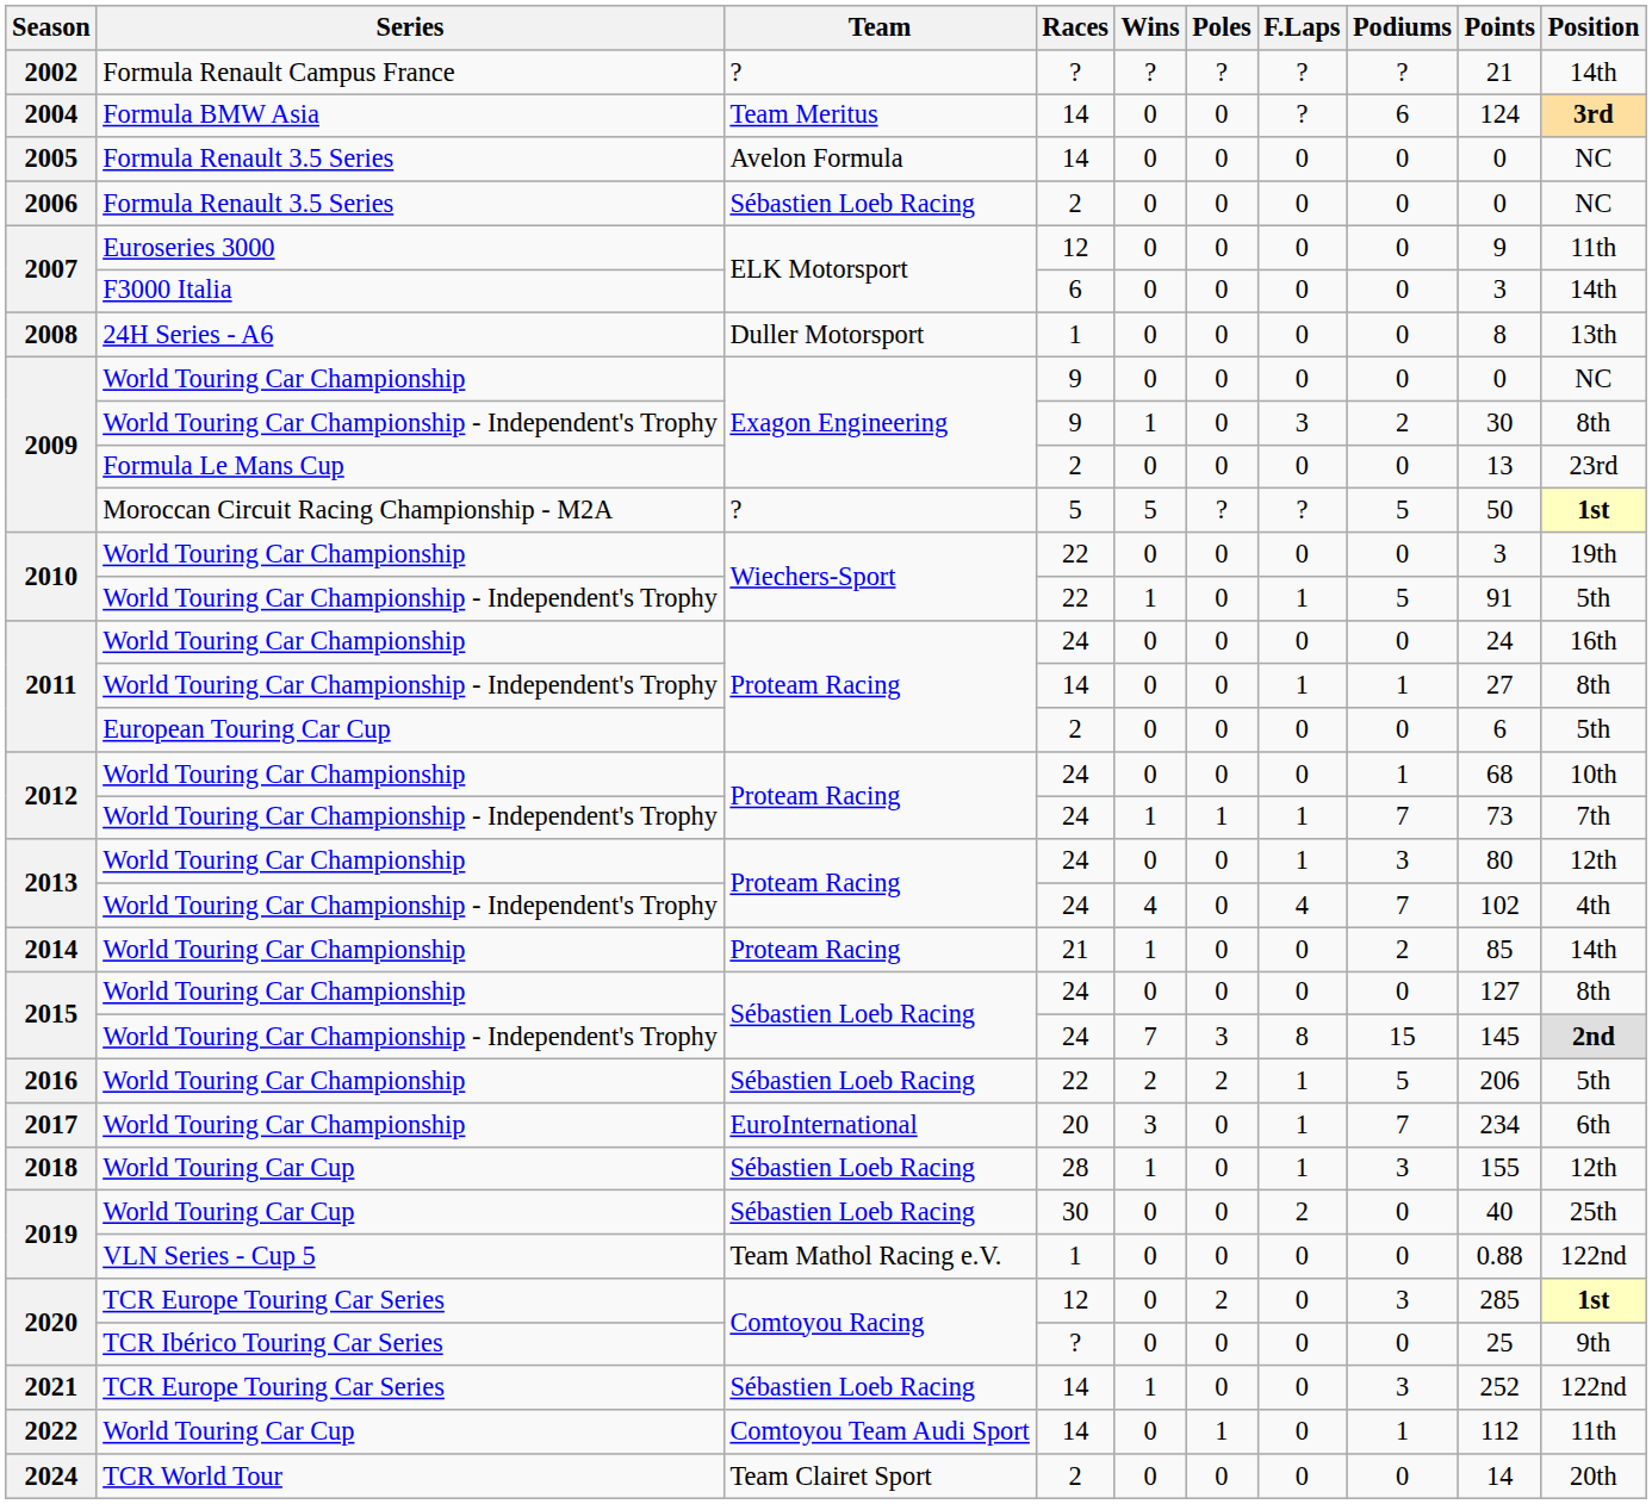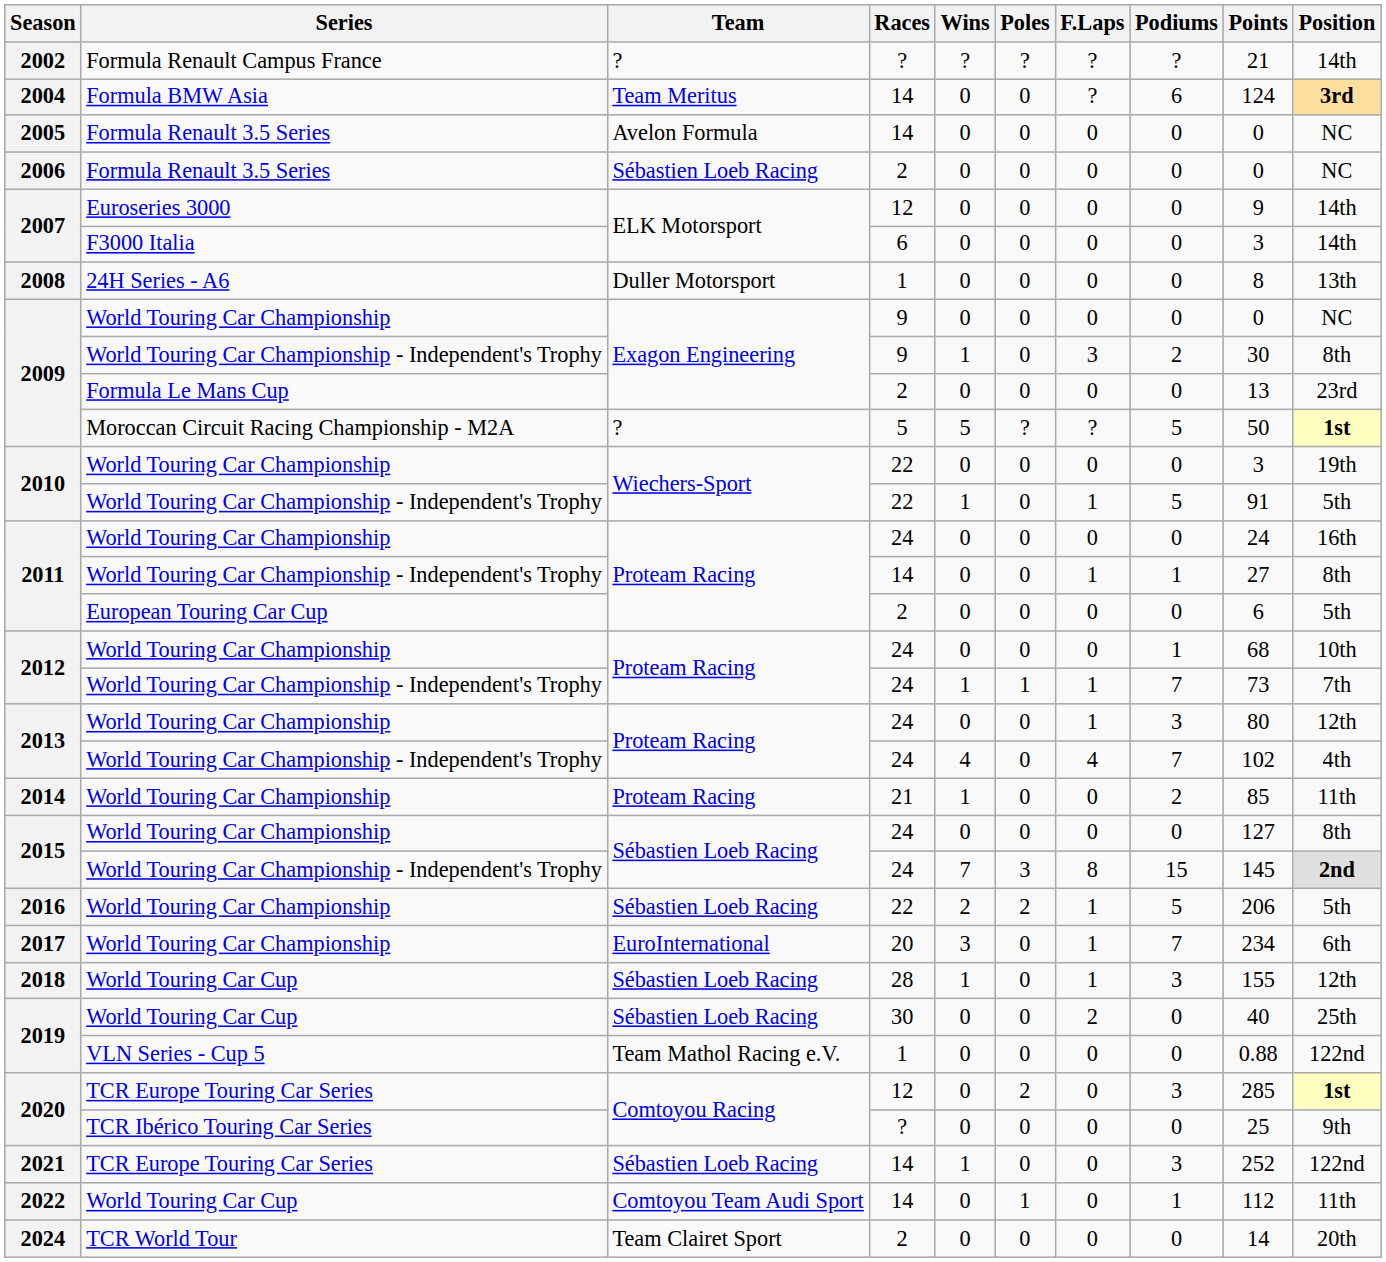 <table class="wikitable" style="font-size: 90%; text-align:center">
 <tr>
 <th>Season</th>
 <th>Series</th>
 <th>Team</th>
 <th>Races</th>
 <th>Wins</th>
 <th>Poles</th>
 <th>F.Laps</th>
 <th>Podiums</th>
 <th>Points</th>
 <th>Position</th>
 </tr>
 <tr>
 <th>2002</th>
 <td align=left>Formula Renault Campus France</td>
 <td align=left>?</td>
 <td>?</td>
 <td>?</td>
 <td>?</td>
 <td>?</td>
 <td>?</td>
 <td>21</td>
 <td>14th</td>
 </tr>
 <tr>
 <th>2004</th>
 <td align=left><a href='#'>Formula BMW Asia</a></td>
 <td align=left><a href='#'>Team Meritus</a></td>
 <td>14</td>
 <td>0</td>
 <td>0</td>
 <td>?</td>
 <td>6</td>
 <td>124</td>
 <td style="background:#FFDF9F;"><strong>3rd</strong></td>
 </tr>
 <tr>
 <th>2005</th>
 <td align=left><a href='#'>Formula Renault 3.5 Series</a></td>
 <td align=left>Avelon Formula</td>
 <td>14</td>
 <td>0</td>
 <td>0</td>
 <td>0</td>
 <td>0</td>
 <td>0</td>
 <td>NC</td>
 </tr>
 <tr>
 <th>2006</th>
 <td align=left><a href='#'>Formula Renault 3.5 Series</a></td>
 <td align=left><a href='#'>Sébastien Loeb Racing</a></td>
 <td>2</td>
 <td>0</td>
 <td>0</td>
 <td>0</td>
 <td>0</td>
 <td>0</td>
 <td>NC</td>
 </tr>
 <tr>
 <th rowspan=2>2007</th>
 <td align=left><a href='#'>Euroseries 3000</a></td>
 <td rowspan=2 align=left>ELK Motorsport</td>
 <td>12</td>
 <td>0</td>
 <td>0</td>
 <td>0</td>
 <td>0</td>
 <td>9</td>
-<td>11th</td>
+<td>14th</td>
 </tr>
 <tr>
 <td align=left><a href='#'>F3000 Italia</a></td>
 <td>6</td>
 <td>0</td>
 <td>0</td>
 <td>0</td>
 <td>0</td>
 <td>3</td>
 <td>14th</td>
 </tr>
 <tr>
 <th>2008</th>
 <td align=left><a href='#'>24H Series - A6</a></td>
 <td align=left>Duller Motorsport</td>
 <td>1</td>
 <td>0</td>
 <td>0</td>
 <td>0</td>
 <td>0</td>
 <td>8</td>
 <td>13th</td>
 </tr>
 <tr>
 <th rowspan=4>2009</th>
 <td align=left><a href='#'>World Touring Car Championship</a></td>
 <td rowspan=3 align=left><a href='#'>Exagon Engineering</a></td>
 <td>9</td>
 <td>0</td>
 <td>0</td>
 <td>0</td>
 <td>0</td>
 <td>0</td>
 <td>NC</td>
 </tr>
 <tr>
 <td align=left><a href='#'>World Touring Car Championship</a> - Independent's Trophy</td>
 <td>9</td>
 <td>1</td>
 <td>0</td>
 <td>3</td>
 <td>2</td>
 <td>30</td>
 <td>8th</td>
 </tr>
 <tr>
 <td align=left><a href='#'>Formula Le Mans Cup</a></td>
 <td>2</td>
 <td>0</td>
 <td>0</td>
 <td>0</td>
 <td>0</td>
 <td>13</td>
 <td>23rd</td>
 </tr>
 <tr>
 <td align=left>Moroccan Circuit Racing Championship - M2A</td>
 <td align=left>?</td>
 <td>5</td>
 <td>5</td>
 <td>?</td>
 <td>?</td>
 <td>5</td>
 <td>50</td>
 <td style="background:#FFFFBF;"><strong>1st</strong></td>
 </tr>
 <tr>
 <th rowspan=2>2010</th>
 <td align=left><a href='#'>World Touring Car Championship</a></td>
 <td rowspan=2 align=left><a href='#'>Wiechers-Sport</a></td>
 <td>22</td>
 <td>0</td>
 <td>0</td>
 <td>0</td>
 <td>0</td>
 <td>3</td>
 <td>19th</td>
 </tr>
 <tr>
 <td align=left><a href='#'>World Touring Car Championship</a> - Independent's Trophy</td>
 <td>22</td>
 <td>1</td>
 <td>0</td>
 <td>1</td>
 <td>5</td>
 <td>91</td>
 <td>5th</td>
 </tr>
 <tr>
 <th rowspan=3>2011</th>
 <td align=left><a href='#'>World Touring Car Championship</a></td>
 <td rowspan=3 align=left><a href='#'>Proteam Racing</a></td>
 <td>24</td>
 <td>0</td>
 <td>0</td>
 <td>0</td>
 <td>0</td>
 <td>24</td>
 <td>16th</td>
 </tr>
 <tr>
 <td align=left><a href='#'>World Touring Car Championship</a> - Independent's Trophy</td>
 <td>14</td>
 <td>0</td>
 <td>0</td>
 <td>1</td>
 <td>1</td>
 <td>27</td>
 <td>8th</td>
 </tr>
 <tr>
 <td align=left><a href='#'>European Touring Car Cup</a></td>
 <td>2</td>
 <td>0</td>
 <td>0</td>
 <td>0</td>
 <td>0</td>
 <td>6</td>
 <td>5th</td>
 </tr>
 <tr>
 <th rowspan=2>2012</th>
 <td align=left><a href='#'>World Touring Car Championship</a></td>
 <td rowspan=2 align=left><a href='#'>Proteam Racing</a></td>
 <td>24</td>
 <td>0</td>
 <td>0</td>
 <td>0</td>
 <td>1</td>
 <td>68</td>
 <td>10th</td>
 </tr>
 <tr>
 <td align=left><a href='#'>World Touring Car Championship</a> - Independent's Trophy</td>
 <td>24</td>
 <td>1</td>
 <td>1</td>
 <td>1</td>
 <td>7</td>
 <td>73</td>
 <td>7th</td>
 </tr>
 <tr>
 <th rowspan=2>2013</th>
 <td align=left><a href='#'>World Touring Car Championship</a></td>
 <td rowspan=2 align=left><a href='#'>Proteam Racing</a></td>
 <td>24</td>
 <td>0</td>
 <td>0</td>
 <td>1</td>
 <td>3</td>
 <td>80</td>
 <td>12th</td>
 </tr>
 <tr>
 <td align=left><a href='#'>World Touring Car Championship</a> - Independent's Trophy</td>
 <td>24</td>
 <td>4</td>
 <td>0</td>
 <td>4</td>
 <td>7</td>
 <td>102</td>
 <td>4th</td>
 </tr>
 <tr>
 <th>2014</th>
 <td align=left><a href='#'>World Touring Car Championship</a></td>
 <td align=left><a href='#'>Proteam Racing</a></td>
 <td>21</td>
 <td>1</td>
 <td>0</td>
 <td>0</td>
 <td>2</td>
 <td>85</td>
-<td>14th</td>
+<td>11th</td>
 </tr>
 <tr>
 <th rowspan=2>2015</th>
 <td align=left><a href='#'>World Touring Car Championship</a></td>
 <td rowspan=2 align=left><a href='#'>Sébastien Loeb Racing</a></td>
 <td>24</td>
 <td>0</td>
 <td>0</td>
 <td>0</td>
 <td>0</td>
 <td>127</td>
 <td>8th</td>
 </tr>
 <tr>
 <td align=left><a href='#'>World Touring Car Championship</a> - Independent's Trophy</td>
 <td>24</td>
 <td>7</td>
 <td>3</td>
 <td>8</td>
 <td>15</td>
 <td>145</td>
 <td style="background:#DFDFDF;"><strong>2nd</strong></td>
 </tr>
 <tr>
 <th>2016</th>
 <td align=left><a href='#'>World Touring Car Championship</a></td>
 <td align=left><a href='#'>Sébastien Loeb Racing</a></td>
 <td>22</td>
 <td>2</td>
 <td>2</td>
 <td>1</td>
 <td>5</td>
 <td>206</td>
 <td>5th</td>
 </tr>
 <tr>
 <th>2017</th>
 <td align=left><a href='#'>World Touring Car Championship</a></td>
 <td align=left><a href='#'>EuroInternational</a></td>
 <td>20</td>
 <td>3</td>
 <td>0</td>
 <td>1</td>
 <td>7</td>
 <td>234</td>
 <td>6th</td>
 </tr>
 <tr>
 <th>2018</th>
 <td align=left><a href='#'>World Touring Car Cup</a></td>
 <td align=left><a href='#'>Sébastien Loeb Racing</a></td>
 <td>28</td>
 <td>1</td>
 <td>0</td>
 <td>1</td>
 <td>3</td>
 <td>155</td>
 <td>12th</td>
 </tr>
 <tr>
 <th rowspan=2>2019</th>
 <td align=left><a href='#'>World Touring Car Cup</a></td>
 <td align=left><a href='#'>Sébastien Loeb Racing</a></td>
 <td>30</td>
 <td>0</td>
 <td>0</td>
 <td>2</td>
 <td>0</td>
 <td>40</td>
 <td>25th</td>
 </tr>
 <tr>
 <td align=left><a href='#'>VLN Series - Cup 5</a></td>
 <td align=left>Team Mathol Racing e.V.</td>
 <td>1</td>
 <td>0</td>
 <td>0</td>
 <td>0</td>
 <td>0</td>
 <td>0.88</td>
 <td>122nd</td>
 </tr>
 <tr>
 <th rowspan=2>2020</th>
 <td align=left><a href='#'>TCR Europe Touring Car Series</a></td>
 <td rowspan=2 align=left><a href='#'>Comtoyou Racing</a></td>
 <td>12</td>
 <td>0</td>
 <td>2</td>
 <td>0</td>
 <td>3</td>
 <td>285</td>
 <td style="background:#FFFFBF;"><strong>1st</strong></td>
 </tr>
 <tr>
 <td align=left><a href='#'>TCR Ibérico Touring Car Series</a></td>
 <td>?</td>
 <td>0</td>
 <td>0</td>
 <td>0</td>
 <td>0</td>
 <td>25</td>
 <td>9th</td>
 </tr>
 <tr>
 <th>2021</th>
 <td align=left><a href='#'>TCR Europe Touring Car Series</a></td>
 <td align=left><a href='#'>Sébastien Loeb Racing</a></td>
 <td>14</td>
 <td>1</td>
 <td>0</td>
 <td>0</td>
 <td>3</td>
 <td>252</td>
 <td>122nd</td>
 </tr>
 <tr>
 <th>2022</th>
 <td align=left><a href='#'>World Touring Car Cup</a></td>
 <td align=left><a href='#'>Comtoyou Team Audi Sport</a></td>
 <td>14</td>
 <td>0</td>
 <td>1</td>
 <td>0</td>
 <td>1</td>
 <td>112</td>
 <td>11th</td>
 </tr>
 <tr>
 <th>2024</th>
 <td align=left><a href='#'>TCR World Tour</a></td>
 <td align=left>Team Clairet Sport</td>
 <td>2</td>
 <td>0</td>
 <td>0</td>
 <td>0</td>
 <td>0</td>
 <td>14</td>
 <td>20th</td>
 </tr>
 </table>
